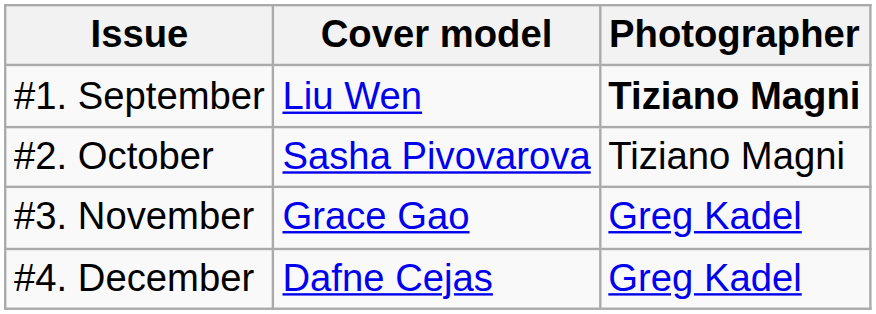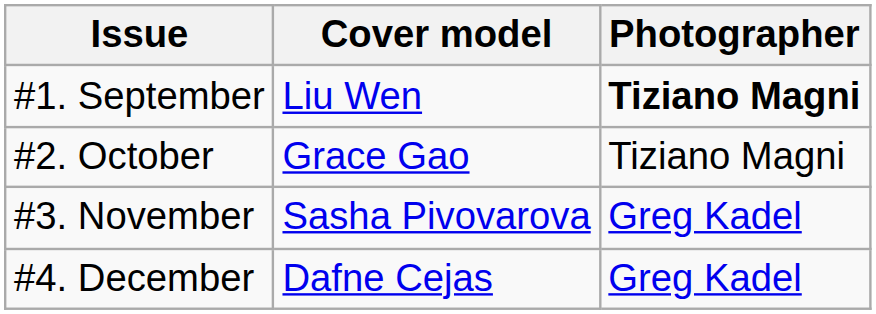 <table class="sortable wikitable">
 <tr>
 <th>Issue</th>
 <th>Cover model</th>
 <th>Photographer</th>
 </tr>
 <tr>
 <td>#1. September</td>
 <td><a href='#'>Liu Wen</a></td>
 <td><strong>Tiziano Magni</strong></td>
 </tr>
 <tr>
 <td>#2. October</td>
-<td><a href='#'>Sasha Pivovarova</a></td>
+<td><a href='#'>Grace Gao</a></td>
 <td>Tiziano Magni</td>
 </tr>
 <tr>
 <td>#3. November</td>
-<td><a href='#'>Grace Gao</a></td>
+<td><a href='#'>Sasha Pivovarova</a></td>
 <td><a href='#'>Greg Kadel</a></td>
 </tr>
 <tr>
 <td>#4. December</td>
 <td><a href='#'>Dafne Cejas</a></td>
 <td><a href='#'>Greg Kadel</a></td>
 </tr>
 </table>
